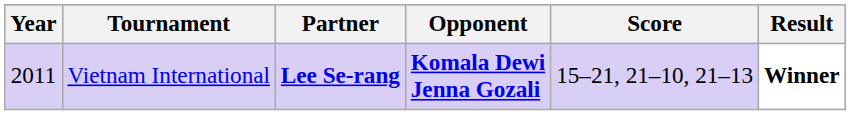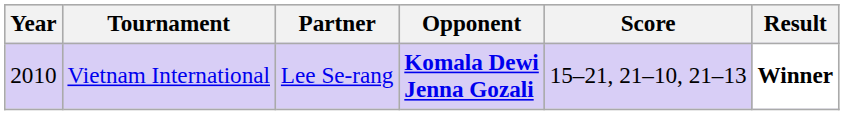 <table class="sortable wikitable" style="font-size: 90%;">
 <tr>
 <th>Year</th>
 <th>Tournament</th>
 <th>Partner</th>
 <th>Opponent</th>
 <th>Score</th>
 <th>Result</th>
 </tr>
 <tr style="background:#D8CEF6">
-<td align="center">2011</td>
+<td align="center">2010</td>
 <td align="left"><a href='#'>Vietnam International</a></td>
-<td align="left"><strong> <a href='#'>Lee Se-rang</a></strong></td>
+<td align="left"> <a href='#'>Lee Se-rang</a></td>
 <td align="left"><strong> <a href='#'>Komala Dewi</a> <br>  <a href='#'>Jenna Gozali</a></strong></td>
 <td align="left">15–21, 21–10, 21–13</td>
 <td style="text-align:left; background:white"> <strong>Winner</strong></td>
 </tr>
 </table>
